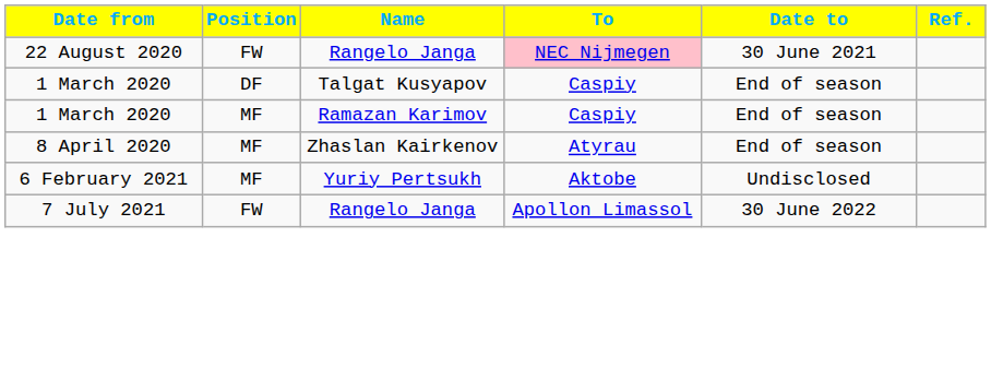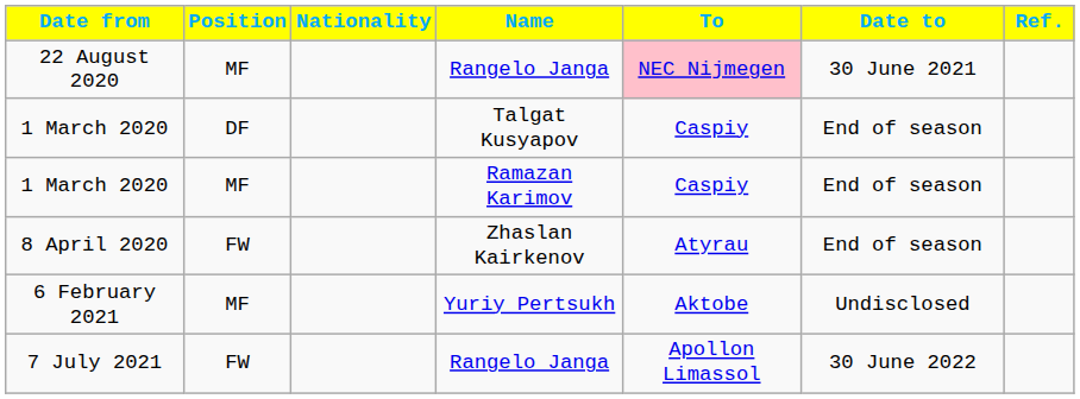 <table class="wikitable" style="text-align:center; font-size:90%; ">
 <tr>
 <th style="background:#ffff00; color:#00AAFF; width:200px;">Date from</th>
 <th style="background:#ffff00; color:#00AAFF; width:50px;">Position</th>
+<th style="background:#ffff00; color:#00AAFF; width:50px;">Nationality</th>
 <th style="background:#ffff00; color:#00AAFF; width:200px;">Name</th>
 <th style="background:#ffff00; color:#00AAFF; width:200px;">To</th>
 <th style="background:#ffff00; color:#00AAFF; width:200px;">Date to</th>
 <th style="background:#ffff00; color:#00AAFF; width:50px;">Ref.</th>
 </tr>
 <tr>
 <td>22 August 2020</td>
-<td>FW</td>
+<td>MF</td>
+<td></td>
 <td><a href='#'>Rangelo Janga</a></td>
 <td style="background: pink;"><a href='#'>NEC Nijmegen</a></td>
 <td>30 June 2021</td>
 <td></td>
 </tr>
 <tr>
 <td>1 March 2020</td>
 <td>DF</td>
+<td></td>
 <td>Talgat Kusyapov</td>
 <td><a href='#'>Caspiy</a></td>
 <td>End of season</td>
 <td></td>
 </tr>
 <tr>
 <td>1 March 2020</td>
 <td>MF</td>
+<td></td>
 <td><a href='#'>Ramazan Karimov</a></td>
 <td><a href='#'>Caspiy</a></td>
 <td>End of season</td>
 <td></td>
 </tr>
 <tr>
 <td>8 April 2020</td>
-<td>MF</td>
+<td>FW</td>
+<td></td>
 <td>Zhaslan Kairkenov</td>
 <td><a href='#'>Atyrau</a></td>
 <td>End of season</td>
 <td></td>
 </tr>
 <tr>
 <td>6 February 2021</td>
 <td>MF</td>
+<td></td>
 <td><a href='#'>Yuriy Pertsukh</a></td>
 <td><a href='#'>Aktobe</a></td>
 <td>Undisclosed</td>
 <td></td>
 </tr>
 <tr>
 <td>7 July 2021</td>
 <td>FW</td>
+<td></td>
 <td><a href='#'>Rangelo Janga</a></td>
 <td><a href='#'>Apollon Limassol</a></td>
 <td>30 June 2022</td>
 <td></td>
 </tr>
 </table>
